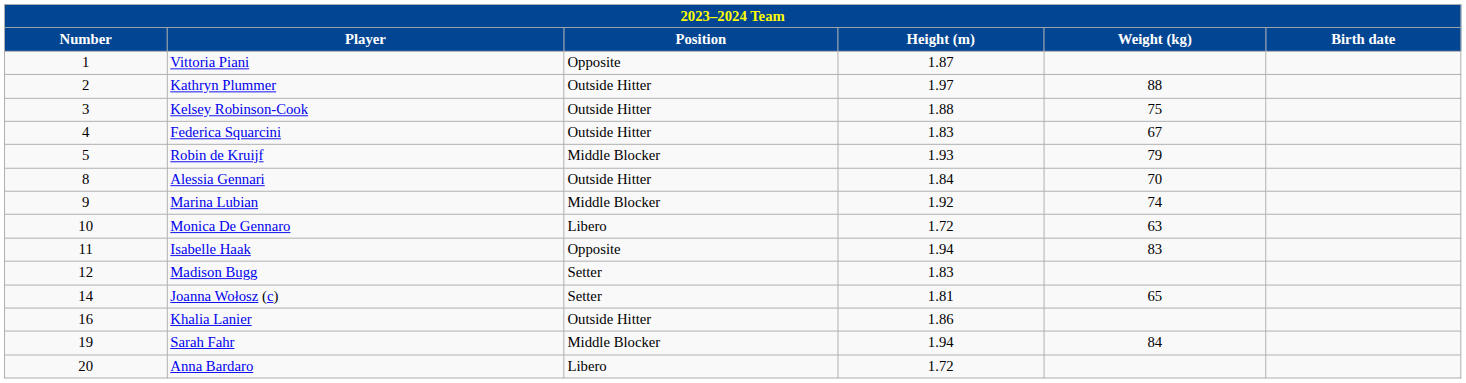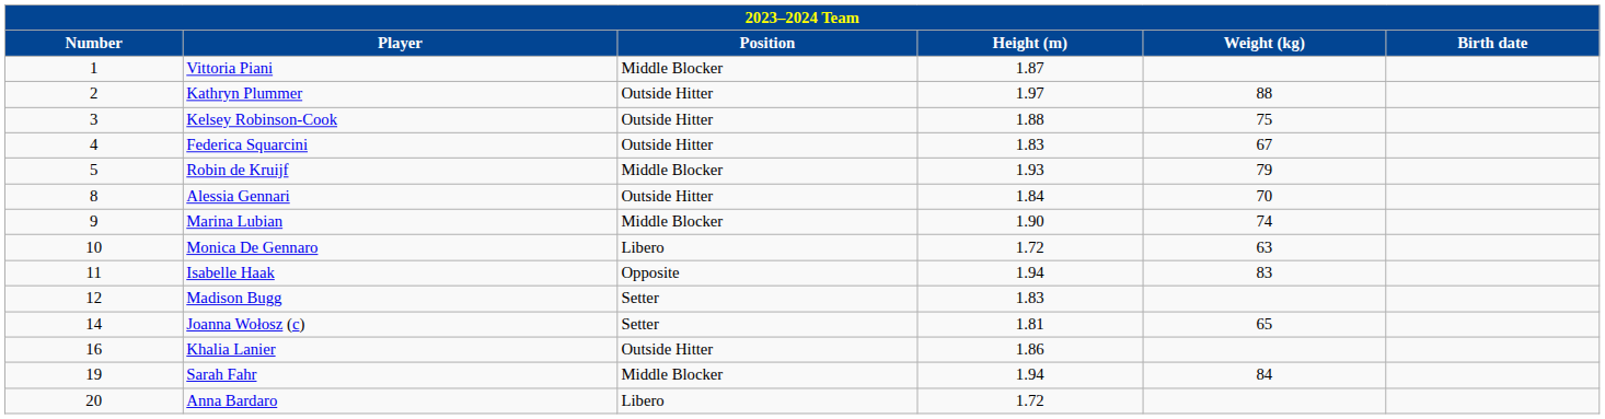 <table class="wikitable" style="width:100%;">
 <tr>
 <th style="color:#ffff00; background:#024593;" colspan=6><strong>2023–2024 Team</strong></th>
 </tr>
 <tr>
 <th style="color:#ffffff; background:#024593;">Number</th>
 <th style="color:#ffffff; background:#024593;">Player</th>
 <th style="color:#ffffff; background:#024593;">Position</th>
 <th style="color:#ffffff; background:#024593;">Height (m)</th>
 <th style="color:#ffffff; background:#024593;">Weight (kg)</th>
 <th style="color:#ffffff; background:#024593;">Birth date</th>
 </tr>
 <tr>
 <td align=center>1</td>
 <td> <a href='#'>Vittoria Piani</a></td>
-<td>Opposite</td>
+<td>Middle Blocker</td>
 <td align=center>1.87</td>
 <td align=center></td>
 <td></td>
 </tr>
 <tr>
 <td align=center>2</td>
 <td> <a href='#'>Kathryn Plummer</a></td>
 <td>Outside Hitter</td>
 <td align=center>1.97</td>
 <td align=center>88</td>
 <td></td>
 </tr>
 <tr>
 <td align=center>3</td>
 <td> <a href='#'>Kelsey Robinson-Cook</a></td>
 <td>Outside Hitter</td>
 <td align=center>1.88</td>
 <td align=center>75</td>
 <td></td>
 </tr>
 <tr>
 <td align=center>4</td>
 <td> <a href='#'>Federica Squarcini</a></td>
 <td>Outside Hitter</td>
 <td align=center>1.83</td>
 <td align=center>67</td>
 <td></td>
 </tr>
 <tr>
 <td align=center>5</td>
 <td> <a href='#'>Robin de Kruijf</a></td>
 <td>Middle Blocker</td>
 <td align=center>1.93</td>
 <td align=center>79</td>
 <td></td>
 </tr>
 <tr>
 <td align=center>8</td>
 <td> <a href='#'>Alessia Gennari</a></td>
 <td>Outside Hitter</td>
 <td align=center>1.84</td>
 <td align=center>70</td>
 <td></td>
 </tr>
 <tr>
 <td align=center>9</td>
 <td> <a href='#'>Marina Lubian</a></td>
 <td>Middle Blocker</td>
-<td align=center>1.92</td>
+<td align=center>1.90</td>
 <td align=center>74</td>
 <td></td>
 </tr>
 <tr>
 <td align=center>10</td>
 <td> <a href='#'>Monica De Gennaro</a></td>
 <td>Libero</td>
 <td align=center>1.72</td>
 <td align=center>63</td>
 <td></td>
 </tr>
 <tr>
 <td align=center>11</td>
 <td> <a href='#'>Isabelle Haak</a></td>
 <td>Opposite</td>
 <td align=center>1.94</td>
 <td align=center>83</td>
 <td></td>
 </tr>
 <tr>
 <td align=center>12</td>
 <td> <a href='#'>Madison Bugg</a></td>
 <td>Setter</td>
 <td align=center>1.83</td>
 <td align=center></td>
 <td></td>
 </tr>
 <tr>
 <td align=center>14</td>
 <td> <a href='#'>Joanna Wołosz</a> (<a href='#'>c</a>)</td>
 <td>Setter</td>
 <td align=center>1.81</td>
 <td align=center>65</td>
 <td></td>
 </tr>
 <tr>
 <td align=center>16</td>
 <td> <a href='#'>Khalia Lanier</a></td>
 <td>Outside Hitter</td>
 <td align=center>1.86</td>
 <td align=center></td>
 <td></td>
 </tr>
 <tr>
 <td align=center>19</td>
 <td> <a href='#'>Sarah Fahr</a></td>
 <td>Middle Blocker</td>
 <td align=center>1.94</td>
 <td align=center>84</td>
 <td></td>
 </tr>
 <tr>
 <td align=center>20</td>
 <td> <a href='#'>Anna Bardaro</a></td>
 <td>Libero</td>
 <td align=center>1.72</td>
 <td align=center></td>
 <td></td>
 </tr>
 </table>
